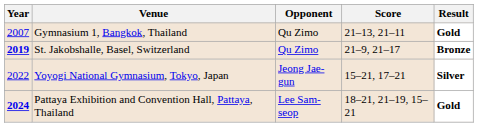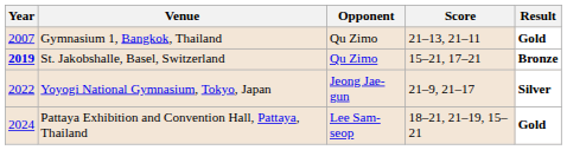 <table class="sortable wikitable" style="font-size: 90%;">
 <tr>
 <th>Year</th>
 <th>Venue</th>
 <th>Opponent</th>
 <th>Score</th>
 <th>Result</th>
 </tr>
 <tr style="background:#F3E6D7">
 <td align="center"><a href='#'>2007</a></td>
 <td align="left">Gymnasium 1, <a href='#'>Bangkok</a>, Thailand</td>
 <td align="left"> Qu Zimo</td>
 <td align="left">21–13, 21–11</td>
 <td style="text-align:left; background:white"> <strong>Gold</strong></td>
 </tr>
 <tr style="background:#F3E6D7">
 <td align="center"><strong><a href='#'>2019</a></strong></td>
 <td align="left">St. Jakobshalle, Basel, Switzerland</td>
 <td align="left"> <a href='#'>Qu Zimo</a></td>
-<td align="left">21–9, 21–17</td>
+<td align="left">15–21, 17–21</td>
 <td style="text-align:left; background:white"> <strong>Bronze</strong></td>
 </tr>
 <tr style="background:#F3E6D7">
 <td align="center"><a href='#'>2022</a></td>
 <td align="left"><a href='#'>Yoyogi National Gymnasium</a>, <a href='#'>Tokyo</a>, Japan</td>
 <td align="left"> <a href='#'>Jeong Jae-gun</a></td>
-<td align="left">15–21, 17–21</td>
+<td align="left">21–9, 21–17</td>
 <td style="text-align:left; background:white"> <strong>Silver</strong></td>
 </tr>
 <tr style="background:#F3E6D7">
-<td align="center"><strong><a href='#'>2024</a></strong></td>
+<td align="center"><a href='#'>2024</a></td>
 <td align="left">Pattaya Exhibition and Convention Hall, <a href='#'>Pattaya</a>, Thailand</td>
 <td align="left"> <a href='#'>Lee Sam-seop</a></td>
 <td align="left">18–21, 21–19, 15–21</td>
 <td style="text-align:left; background:white"> <strong>Gold</strong></td>
 </tr>
 </table>
